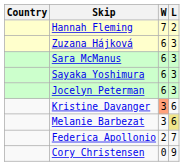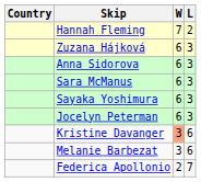 <table class=wikitable>
 <tr>
 <th>Country</th>
 <th>Skip</th>
 <th>W</th>
 <th>L</th>
 </tr>
 <tr bgcolor=#ffffcc>
 <td></td>
 <td><a href='#'>Hannah Fleming</a></td>
 <td>7</td>
 <td>2</td>
 </tr>
 <tr bgcolor=#ffffcc>
 <td></td>
 <td><a href='#'>Zuzana Hájková</a></td>
+<td>6</td>
+<td>3</td>
+</tr>
+<tr bgcolor=#ccffcc>
+<td></td>
+<td><a href='#'>Anna Sidorova</a></td>
 <td>6</td>
 <td>3</td>
 </tr>
 <tr bgcolor=#ccffcc>
 <td></td>
 <td><a href='#'>Sara McManus</a></td>
 <td>6</td>
 <td>3</td>
 </tr>
 <tr bgcolor=#ccffcc>
 <td></td>
 <td><a href='#'>Sayaka Yoshimura</a></td>
 <td>6</td>
 <td>3</td>
 </tr>
 <tr bgcolor=#ccffcc>
 <td></td>
 <td><a href='#'>Jocelyn Peterman</a></td>
 <td>6</td>
 <td>3</td>
 </tr>
 <tr>
 <td></td>
 <td><a href='#'>Kristine Davanger</a></td>
 <td style="background: lightsalmon;">3</td>
 <td>6</td>
 </tr>
 <tr>
 <td></td>
 <td><a href='#'>Melanie Barbezat</a></td>
 <td>3</td>
-<td style="background: khaki;">6</td>
+<td>6</td>
 </tr>
 <tr>
 <td></td>
 <td><a href='#'>Federica Apollonio</a></td>
 <td>2</td>
 <td>7</td>
 </tr>
-<tr>
-<td></td>
-<td><a href='#'>Cory Christensen</a></td>
-<td>0</td>
-<td>9</td>
-</tr>
 </table>
